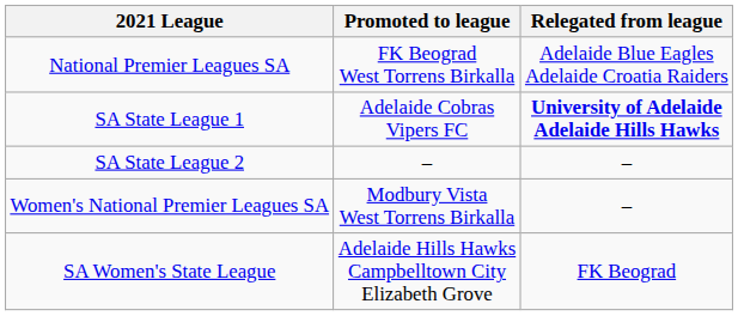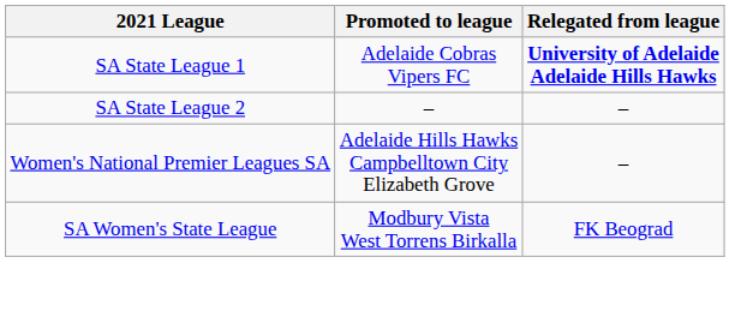 <table class="wikitable" style="text-align:center">
 <tr>
 <th>2021 League</th>
 <th>Promoted to league</th>
 <th>Relegated from league</th>
-</tr>
-<tr>
-<td><a href='#'>National Premier Leagues SA</a></td>
-<td><a href='#'>FK Beograd</a><br><a href='#'>West Torrens Birkalla</a></td>
-<td><a href='#'>Adelaide Blue Eagles</a><br><a href='#'>Adelaide Croatia Raiders</a></td>
 </tr>
 <tr>
 <td><a href='#'>SA State League 1</a></td>
 <td><a href='#'>Adelaide Cobras</a><br><a href='#'>Vipers FC</a></td>
 <td><strong><a href='#'>University of Adelaide</a><br><a href='#'>Adelaide Hills Hawks</a></strong></td>
 </tr>
 <tr>
 <td><a href='#'>SA State League 2</a></td>
 <td>–</td>
 <td>–</td>
 </tr>
 <tr>
 <td><a href='#'>Women's National Premier Leagues SA</a></td>
-<td><a href='#'>Modbury Vista</a><br><a href='#'>West Torrens Birkalla</a></td>
+<td><a href='#'>Adelaide Hills Hawks</a><br><a href='#'>Campbelltown City</a><br>Elizabeth Grove</td>
 <td>–</td>
 </tr>
 <tr>
 <td><a href='#'>SA Women's State League</a></td>
-<td><a href='#'>Adelaide Hills Hawks</a><br><a href='#'>Campbelltown City</a><br>Elizabeth Grove</td>
+<td><a href='#'>Modbury Vista</a><br><a href='#'>West Torrens Birkalla</a></td>
 <td><a href='#'>FK Beograd</a></td>
 </tr>
 </table>
